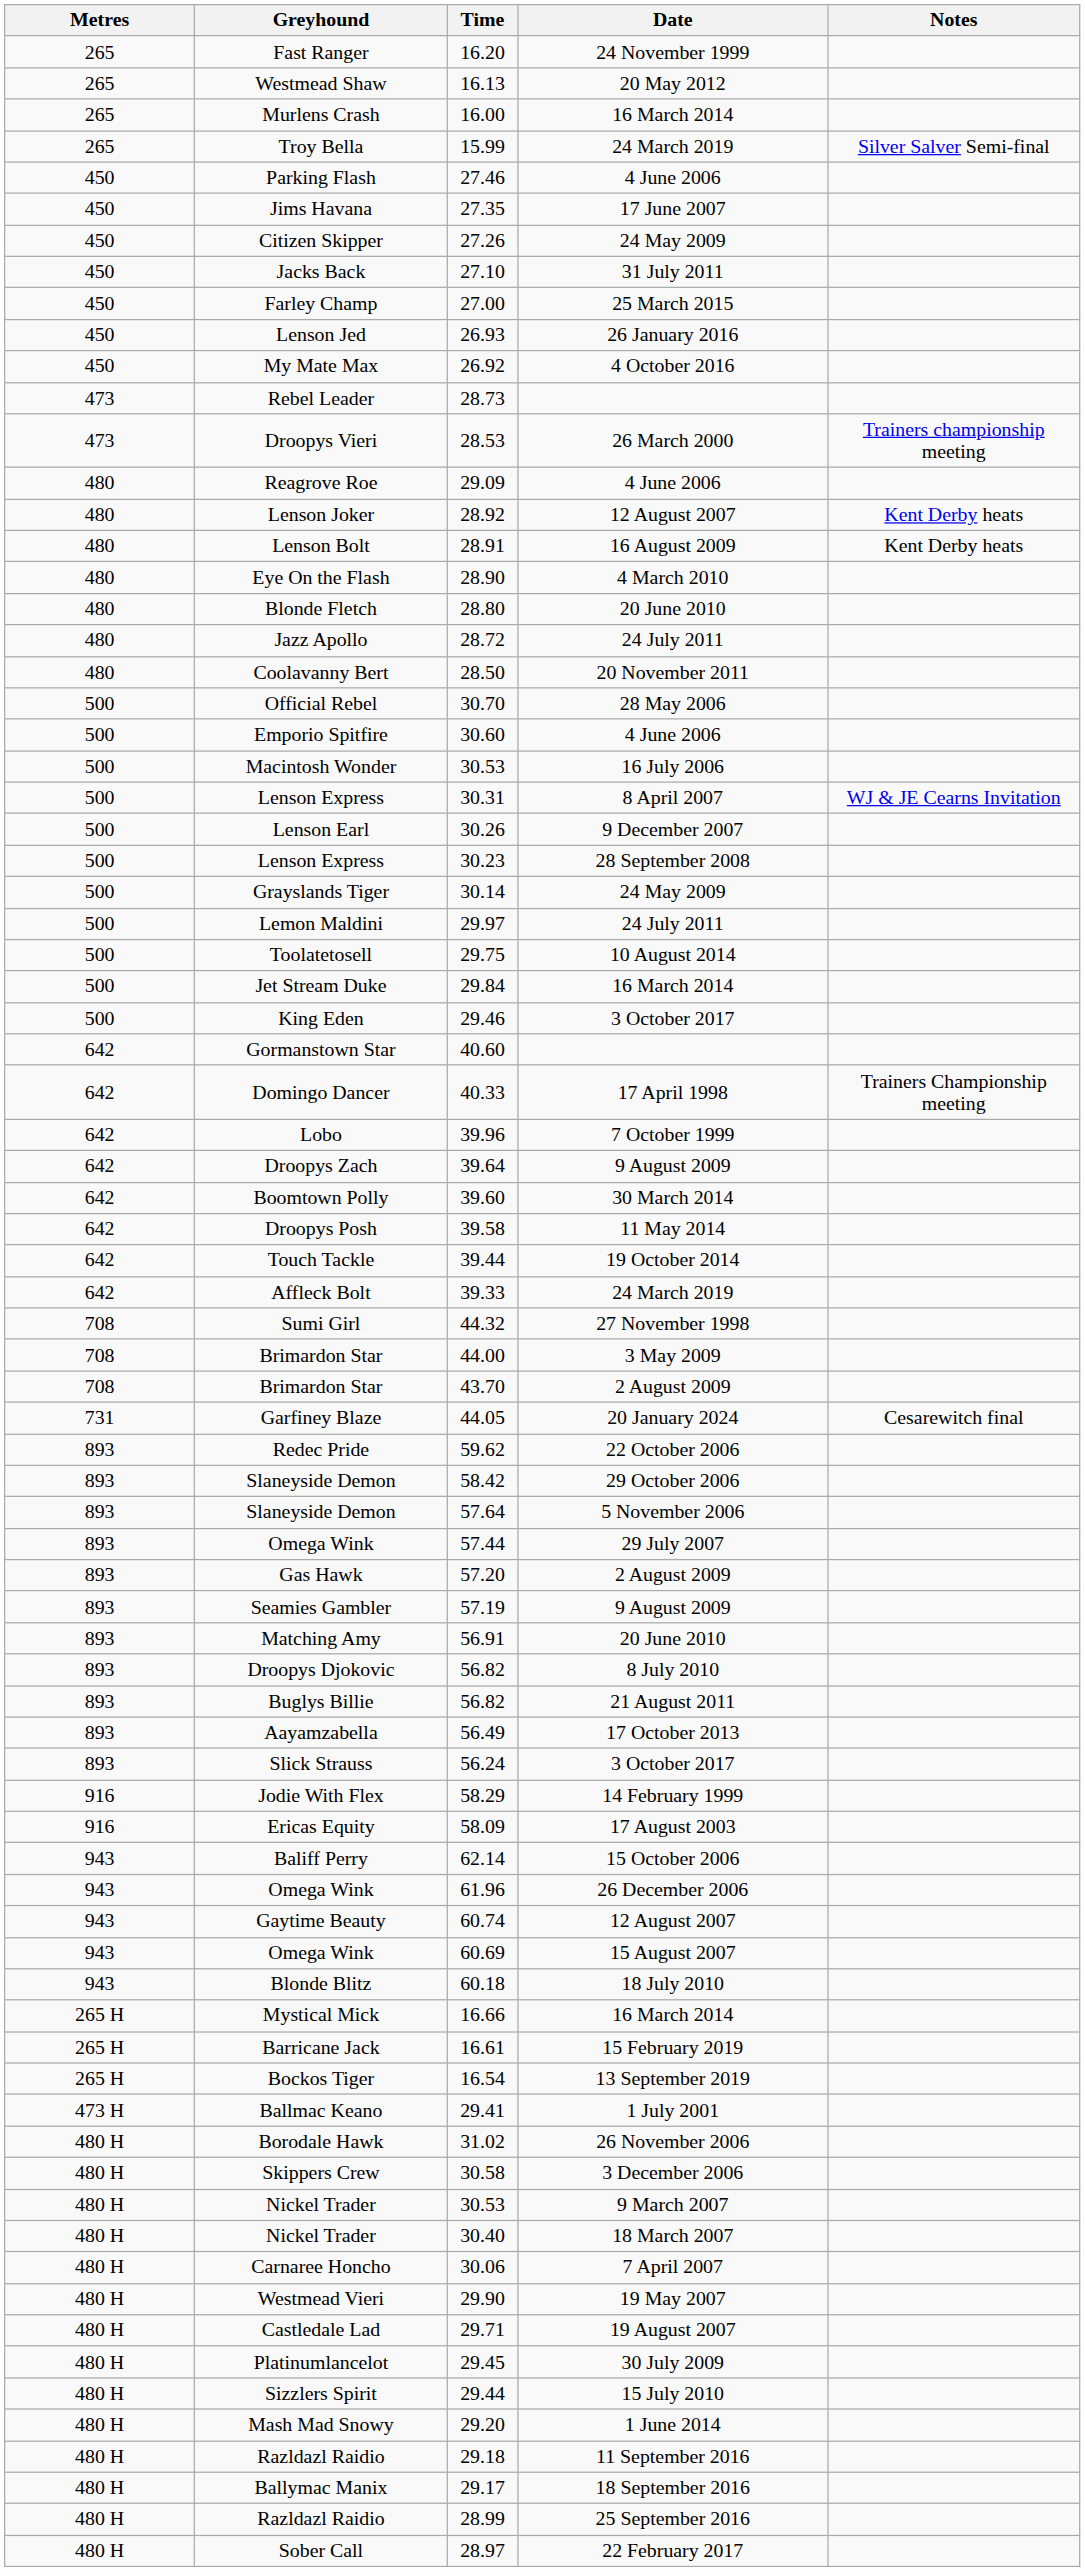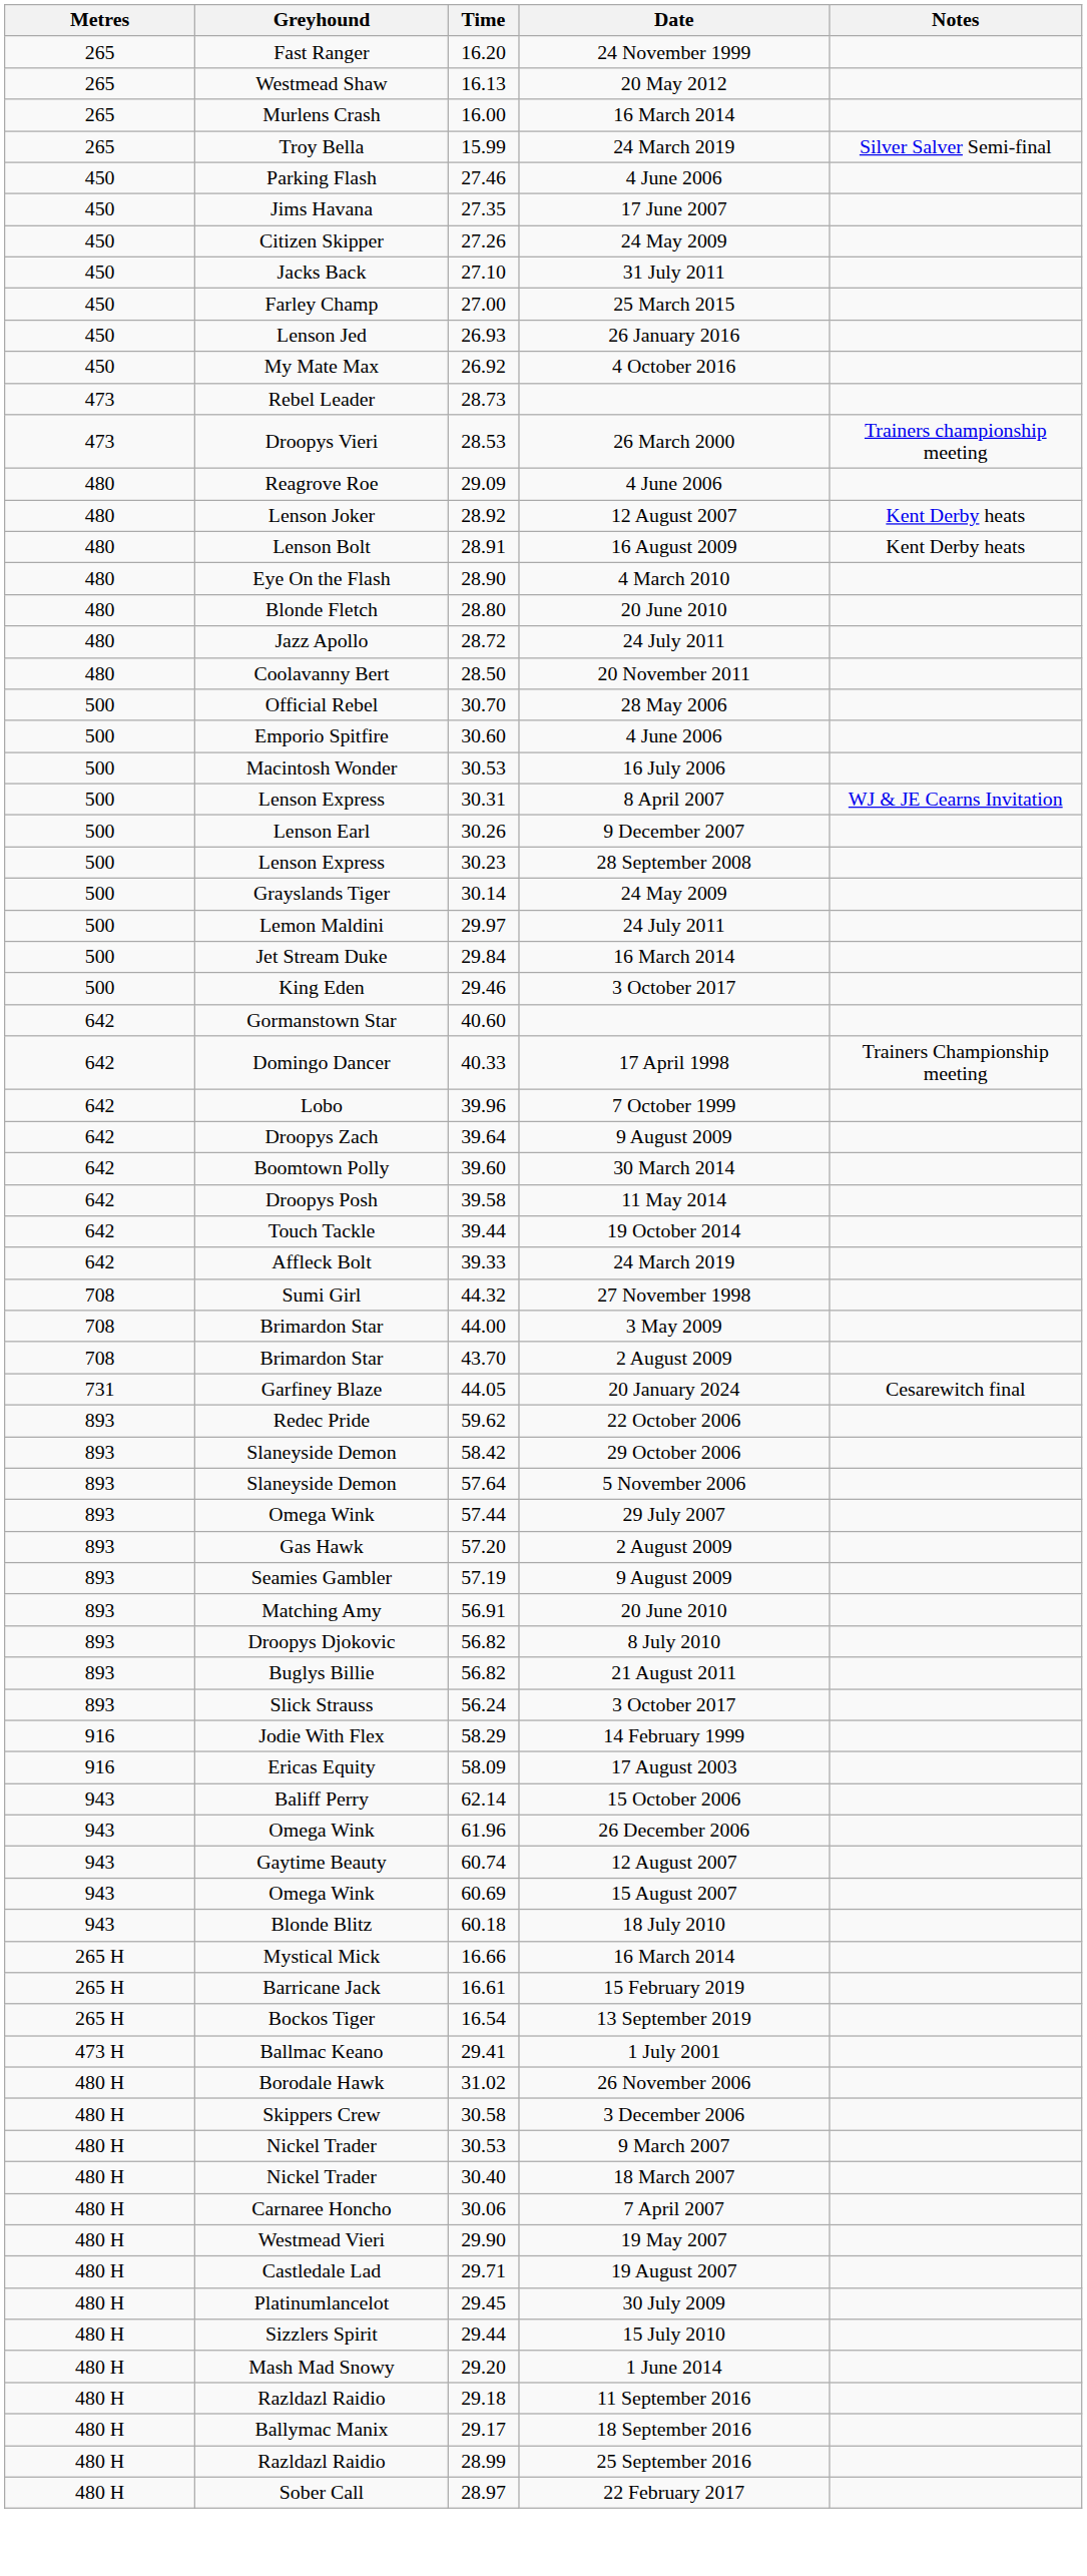 <table class="wikitable" style="font-size: 100%">
 <tr>
 <th width=150>Metres</th>
 <th width=200>Greyhound</th>
 <th width=50>Time</th>
 <th width=250>Date</th>
 <th width=200>Notes</th>
 </tr>
 <tr align=center>
 <td>265</td>
 <td>Fast Ranger</td>
 <td>16.20</td>
 <td>24 November 1999</td>
 <td></td>
 </tr>
 <tr align=center>
 <td>265</td>
 <td>Westmead Shaw </td>
 <td>16.13</td>
 <td>20 May 2012</td>
 <td></td>
 </tr>
 <tr align=center>
 <td>265</td>
 <td>Murlens Crash </td>
 <td>16.00</td>
 <td>16 March 2014</td>
 <td></td>
 </tr>
 <tr align=center>
 <td>265</td>
 <td>Troy Bella</td>
 <td>15.99</td>
 <td>24 March 2019</td>
 <td><a href='#'>Silver Salver</a> Semi-final</td>
 </tr>
 <tr align=center>
 <td>450</td>
 <td>Parking Flash</td>
 <td>27.46</td>
 <td>4 June 2006</td>
 <td></td>
 </tr>
 <tr align=center>
 <td>450</td>
 <td>Jims Havana</td>
 <td>27.35</td>
 <td>17 June 2007</td>
 <td></td>
 </tr>
 <tr align=center>
 <td>450</td>
 <td>Citizen Skipper</td>
 <td>27.26</td>
 <td>24 May 2009</td>
 <td></td>
 </tr>
 <tr align=center>
 <td>450</td>
 <td>Jacks Back</td>
 <td>27.10</td>
 <td>31 July 2011</td>
 <td></td>
 </tr>
 <tr align=center>
 <td>450</td>
 <td>Farley Champ</td>
 <td>27.00</td>
 <td>25 March 2015</td>
 <td></td>
 </tr>
 <tr align=center>
 <td>450</td>
 <td>Lenson Jed </td>
 <td>26.93</td>
 <td>26 January 2016</td>
 <td></td>
 </tr>
 <tr align=center>
 <td>450</td>
 <td>My Mate Max</td>
 <td>26.92</td>
 <td>4 October 2016</td>
 <td></td>
 </tr>
 <tr align=center>
 <td>473</td>
 <td>Rebel Leader</td>
 <td>28.73</td>
 <td></td>
 <td></td>
 </tr>
 <tr align=center>
 <td>473</td>
 <td>Droopys Vieri</td>
 <td>28.53</td>
 <td>26 March 2000</td>
 <td><a href='#'>Trainers championship</a> meeting</td>
 </tr>
 <tr align=center>
 <td>480</td>
 <td>Reagrove Roe</td>
 <td>29.09</td>
 <td>4 June 2006</td>
 <td></td>
 </tr>
 <tr align=center>
 <td>480</td>
 <td>Lenson Joker</td>
 <td>28.92</td>
 <td>12 August 2007</td>
 <td><a href='#'>Kent Derby</a> heats</td>
 </tr>
 <tr align=center>
 <td>480</td>
 <td>Lenson Bolt</td>
 <td>28.91</td>
 <td>16 August 2009</td>
 <td>Kent Derby heats</td>
 </tr>
 <tr align=center>
 <td>480</td>
 <td>Eye On the Flash</td>
 <td>28.90</td>
 <td>4 March 2010</td>
 <td></td>
 </tr>
 <tr align=center>
 <td>480</td>
 <td>Blonde Fletch</td>
 <td>28.80</td>
 <td>20 June 2010</td>
 <td></td>
 </tr>
 <tr align=center>
 <td>480</td>
 <td>Jazz Apollo</td>
 <td>28.72</td>
 <td>24 July 2011</td>
 <td></td>
 </tr>
 <tr align=center>
 <td>480</td>
 <td>Coolavanny Bert </td>
 <td>28.50</td>
 <td>20 November 2011</td>
 <td></td>
 </tr>
 <tr align=center>
 <td>500</td>
 <td>Official Rebel</td>
 <td>30.70</td>
 <td>28 May 2006</td>
 <td></td>
 </tr>
 <tr align=center>
 <td>500</td>
 <td>Emporio Spitfire</td>
 <td>30.60</td>
 <td>4 June 2006</td>
 <td></td>
 </tr>
 <tr align=center>
 <td>500</td>
 <td>Macintosh Wonder</td>
 <td>30.53</td>
 <td>16 July 2006</td>
 <td></td>
 </tr>
 <tr align=center>
 <td>500</td>
 <td>Lenson Express</td>
 <td>30.31</td>
 <td>8 April 2007</td>
 <td><a href='#'>WJ & JE Cearns Invitation</a></td>
 </tr>
 <tr align=center>
 <td>500</td>
 <td>Lenson Earl</td>
 <td>30.26</td>
 <td>9 December 2007</td>
 <td></td>
 </tr>
 <tr align=center>
 <td>500</td>
 <td>Lenson Express</td>
 <td>30.23</td>
 <td>28 September 2008</td>
 <td></td>
 </tr>
 <tr align=center>
 <td>500</td>
 <td>Grayslands Tiger</td>
 <td>30.14</td>
 <td>24 May 2009</td>
 <td></td>
 </tr>
 <tr align=center>
 <td>500</td>
 <td>Lemon Maldini</td>
 <td>29.97</td>
 <td>24 July 2011</td>
 <td></td>
 </tr>
 <tr align=center>
 <td>500</td>
-<td>Toolatetosell </td>
-<td>29.75</td>
-<td>10 August 2014</td>
-<td></td>
-</tr>
-<tr align=center>
-<td>500</td>
 <td>Jet Stream Duke </td>
 <td>29.84</td>
 <td>16 March 2014</td>
 <td></td>
 </tr>
 <tr align=center>
 <td>500</td>
 <td>King Eden</td>
 <td>29.46</td>
 <td>3 October 2017</td>
 <td></td>
 </tr>
 <tr align=center>
 <td>642</td>
 <td>Gormanstown Star</td>
 <td>40.60</td>
 <td></td>
 <td></td>
 </tr>
 <tr align=center>
 <td>642</td>
 <td>Domingo Dancer</td>
 <td>40.33</td>
 <td>17 April 1998</td>
 <td>Trainers Championship meeting</td>
 </tr>
 <tr align=center>
 <td>642</td>
 <td>Lobo</td>
 <td>39.96</td>
 <td>7 October 1999</td>
 <td></td>
 </tr>
 <tr align=center>
 <td>642</td>
 <td>Droopys Zach</td>
 <td>39.64</td>
 <td>9 August 2009</td>
 <td></td>
 </tr>
 <tr align=center>
 <td>642</td>
 <td>Boomtown Polly</td>
 <td>39.60</td>
 <td>30 March 2014</td>
 <td></td>
 </tr>
 <tr align=center>
 <td>642</td>
 <td>Droopys Posh</td>
 <td>39.58</td>
 <td>11 May 2014</td>
 <td></td>
 </tr>
 <tr align=center>
 <td>642</td>
 <td>Touch Tackle </td>
 <td>39.44</td>
 <td>19 October 2014</td>
 <td></td>
 </tr>
 <tr align=center>
 <td>642</td>
 <td>Affleck Bolt</td>
 <td>39.33</td>
 <td>24 March 2019</td>
 <td></td>
 </tr>
 <tr align=center>
 <td>708</td>
 <td>Sumi Girl</td>
 <td>44.32</td>
 <td>27 November 1998</td>
 <td></td>
 </tr>
 <tr align=center>
 <td>708</td>
 <td>Brimardon Star</td>
 <td>44.00</td>
 <td>3 May 2009</td>
 <td></td>
 </tr>
 <tr align=center>
 <td>708</td>
 <td>Brimardon Star</td>
 <td>43.70</td>
 <td>2 August 2009</td>
 <td></td>
 </tr>
 <tr align=center>
 <td>731</td>
 <td>Garfiney Blaze</td>
 <td>44.05</td>
 <td>20 January 2024</td>
 <td>Cesarewitch final</td>
 </tr>
 <tr align=center>
 <td>893</td>
 <td>Redec Pride</td>
 <td>59.62</td>
 <td>22 October 2006</td>
 <td></td>
 </tr>
 <tr align=center>
 <td>893</td>
 <td>Slaneyside Demon</td>
 <td>58.42</td>
 <td>29 October 2006</td>
 <td></td>
 </tr>
 <tr align=center>
 <td>893</td>
 <td>Slaneyside Demon</td>
 <td>57.64</td>
 <td>5 November 2006</td>
 <td></td>
 </tr>
 <tr align=center>
 <td>893</td>
 <td>Omega Wink</td>
 <td>57.44</td>
 <td>29 July 2007</td>
 <td></td>
 </tr>
 <tr align=center>
 <td>893</td>
 <td>Gas Hawk</td>
 <td>57.20</td>
 <td>2 August 2009</td>
 <td></td>
 </tr>
 <tr align=center>
 <td>893</td>
 <td>Seamies Gambler</td>
 <td>57.19</td>
 <td>9 August 2009</td>
 <td></td>
 </tr>
 <tr align=center>
 <td>893</td>
 <td>Matching Amy</td>
 <td>56.91</td>
 <td>20 June 2010</td>
 <td></td>
 </tr>
 <tr align=center>
 <td>893</td>
 <td>Droopys Djokovic</td>
 <td>56.82</td>
 <td>8 July 2010</td>
 <td></td>
 </tr>
 <tr align=center>
 <td>893</td>
 <td>Buglys Billie</td>
 <td>56.82</td>
 <td>21 August 2011</td>
-<td></td>
-</tr>
-<tr align=center>
-<td>893</td>
-<td>Aayamzabella </td>
-<td>56.49</td>
-<td>17 October 2013</td>
 <td></td>
 </tr>
 <tr align=center>
 <td>893</td>
 <td>Slick Strauss</td>
 <td>56.24</td>
 <td>3 October 2017</td>
 <td></td>
 </tr>
 <tr align=center>
 <td>916</td>
 <td>Jodie With Flex</td>
 <td>58.29</td>
 <td>14 February 1999</td>
 <td></td>
 </tr>
 <tr align=center>
 <td>916</td>
 <td>Ericas Equity</td>
 <td>58.09</td>
 <td>17 August 2003</td>
 <td></td>
 </tr>
 <tr align=center>
 <td>943</td>
 <td>Baliff Perry</td>
 <td>62.14</td>
 <td>15 October 2006</td>
 <td></td>
 </tr>
 <tr align=center>
 <td>943</td>
 <td>Omega Wink</td>
 <td>61.96</td>
 <td>26 December 2006</td>
 <td></td>
 </tr>
 <tr align=center>
 <td>943</td>
 <td>Gaytime Beauty</td>
 <td>60.74</td>
 <td>12 August 2007</td>
 <td></td>
 </tr>
 <tr align=center>
 <td>943</td>
 <td>Omega Wink</td>
 <td>60.69</td>
 <td>15 August 2007</td>
 <td></td>
 </tr>
 <tr align=center>
 <td>943</td>
 <td>Blonde Blitz</td>
 <td>60.18</td>
 <td>18 July 2010</td>
 <td></td>
 </tr>
 <tr align=center>
 <td>265 H</td>
 <td>Mystical Mick</td>
 <td>16.66</td>
 <td>16 March 2014</td>
 <td></td>
 </tr>
 <tr align=center>
 <td>265 H</td>
 <td>Barricane Jack </td>
 <td>16.61</td>
 <td>15 February 2019</td>
 <td></td>
 </tr>
 <tr align=center>
 <td>265 H</td>
 <td>Bockos Tiger</td>
 <td>16.54</td>
 <td>13 September 2019</td>
 <td></td>
 </tr>
 <tr align=center>
 <td>473 H</td>
 <td>Ballmac Keano</td>
 <td>29.41</td>
 <td>1 July 2001</td>
 <td></td>
 </tr>
 <tr align=center>
 <td>480 H</td>
 <td>Borodale Hawk</td>
 <td>31.02</td>
 <td>26 November 2006</td>
 <td></td>
 </tr>
 <tr align=center>
 <td>480 H</td>
 <td>Skippers Crew</td>
 <td>30.58</td>
 <td>3 December 2006</td>
 <td></td>
 </tr>
 <tr align=center>
 <td>480 H</td>
 <td>Nickel Trader</td>
 <td>30.53</td>
 <td>9 March 2007</td>
 <td></td>
 </tr>
 <tr align=center>
 <td>480 H</td>
 <td>Nickel Trader</td>
 <td>30.40</td>
 <td>18 March 2007</td>
 <td></td>
 </tr>
 <tr align=center>
 <td>480 H</td>
 <td>Carnaree Honcho</td>
 <td>30.06</td>
 <td>7 April 2007</td>
 <td></td>
 </tr>
 <tr align=center>
 <td>480 H</td>
 <td>Westmead Vieri</td>
 <td>29.90</td>
 <td>19 May 2007</td>
 <td></td>
 </tr>
 <tr align=center>
 <td>480 H</td>
 <td>Castledale Lad</td>
 <td>29.71</td>
 <td>19 August 2007</td>
 <td></td>
 </tr>
 <tr align=center>
 <td>480 H</td>
 <td>Platinumlancelot</td>
 <td>29.45</td>
 <td>30 July 2009</td>
 <td></td>
 </tr>
 <tr align=center>
 <td>480 H</td>
 <td>Sizzlers Spirit</td>
 <td>29.44</td>
 <td>15 July 2010</td>
 <td></td>
 </tr>
 <tr align=center>
 <td>480 H</td>
 <td>Mash Mad Snowy </td>
 <td>29.20</td>
 <td>1 June 2014</td>
 <td></td>
 </tr>
 <tr align=center>
 <td>480 H</td>
 <td>Razldazl Raidio </td>
 <td>29.18</td>
 <td>11 September 2016</td>
 <td></td>
 </tr>
 <tr align=center>
 <td>480 H</td>
 <td>Ballymac Manix </td>
 <td>29.17</td>
 <td>18 September 2016</td>
 <td></td>
 </tr>
 <tr align=center>
 <td>480 H</td>
 <td>Razldazl Raidio </td>
 <td>28.99</td>
 <td>25 September 2016</td>
 <td></td>
 </tr>
 <tr align=center>
 <td>480 H</td>
 <td>Sober Call</td>
 <td>28.97</td>
 <td>22 February 2017</td>
 <td></td>
 </tr>
 </table>
